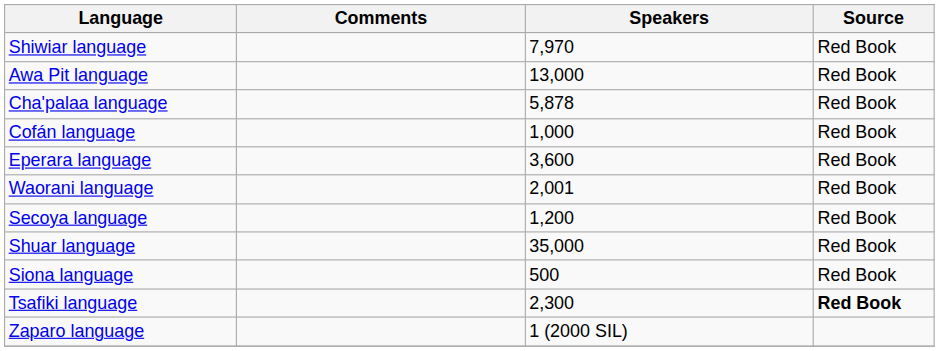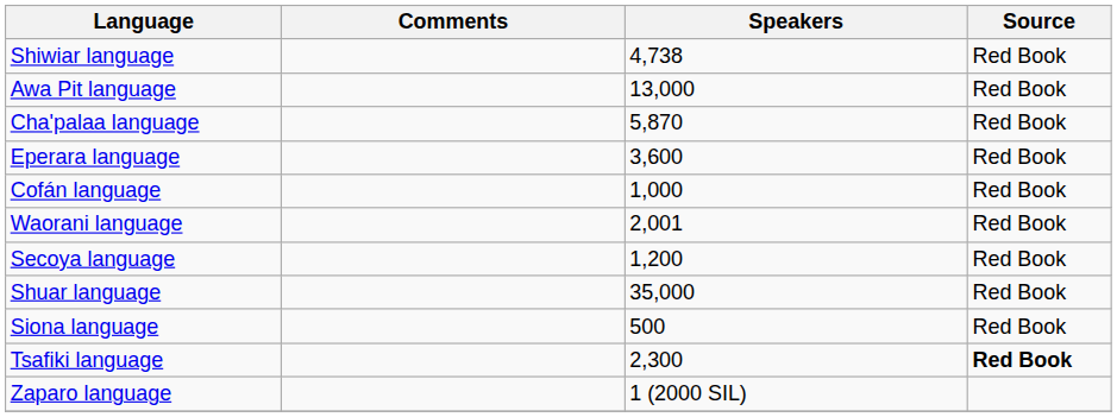 <table class="wikitable">
 <tr>
 <th width=200pt>Language</th>
 <th width=250pt>Comments</th>
 <th width=250pt>Speakers</th>
 <th width=100pt>Source</th>
 </tr>
 <tr>
 <td><a href='#'>Shiwiar language</a></td>
 <td></td>
-<td>7,970</td>
+<td>4,738</td>
 <td>Red Book</td>
 </tr>
 <tr>
 <td><a href='#'>Awa Pit language</a></td>
 <td></td>
 <td>13,000</td>
 <td>Red Book</td>
 </tr>
 <tr>
 <td><a href='#'>Cha'palaa language</a></td>
 <td></td>
-<td>5,878</td>
+<td>5,870</td>
+<td>Red Book</td>
+</tr>
+<tr>
+<td><a href='#'>Eperara language</a></td>
+<td></td>
+<td>3,600</td>
 <td>Red Book</td>
 </tr>
 <tr>
 <td><a href='#'>Cofán language</a></td>
 <td></td>
 <td>1,000</td>
-<td>Red Book</td>
-</tr>
-<tr>
-<td><a href='#'>Eperara language</a></td>
-<td></td>
-<td>3,600</td>
 <td>Red Book</td>
 </tr>
 <tr>
 <td><a href='#'>Waorani language</a></td>
 <td></td>
 <td>2,001</td>
 <td>Red Book</td>
 </tr>
 <tr>
 <td><a href='#'>Secoya language</a></td>
 <td></td>
 <td>1,200</td>
 <td>Red Book</td>
 </tr>
 <tr>
 <td><a href='#'>Shuar language</a></td>
 <td></td>
 <td>35,000</td>
 <td>Red Book</td>
 </tr>
 <tr>
 <td><a href='#'>Siona language</a></td>
 <td></td>
 <td>500</td>
 <td>Red Book</td>
 </tr>
 <tr>
 <td><a href='#'>Tsafiki language</a></td>
 <td></td>
 <td>2,300</td>
 <td><strong>Red Book</strong></td>
 </tr>
 <tr>
 <td><a href='#'>Zaparo language</a></td>
 <td></td>
 <td>1 (2000 SIL)</td>
 <td></td>
 </tr>
 <tr>
 </tr>
 </table>
